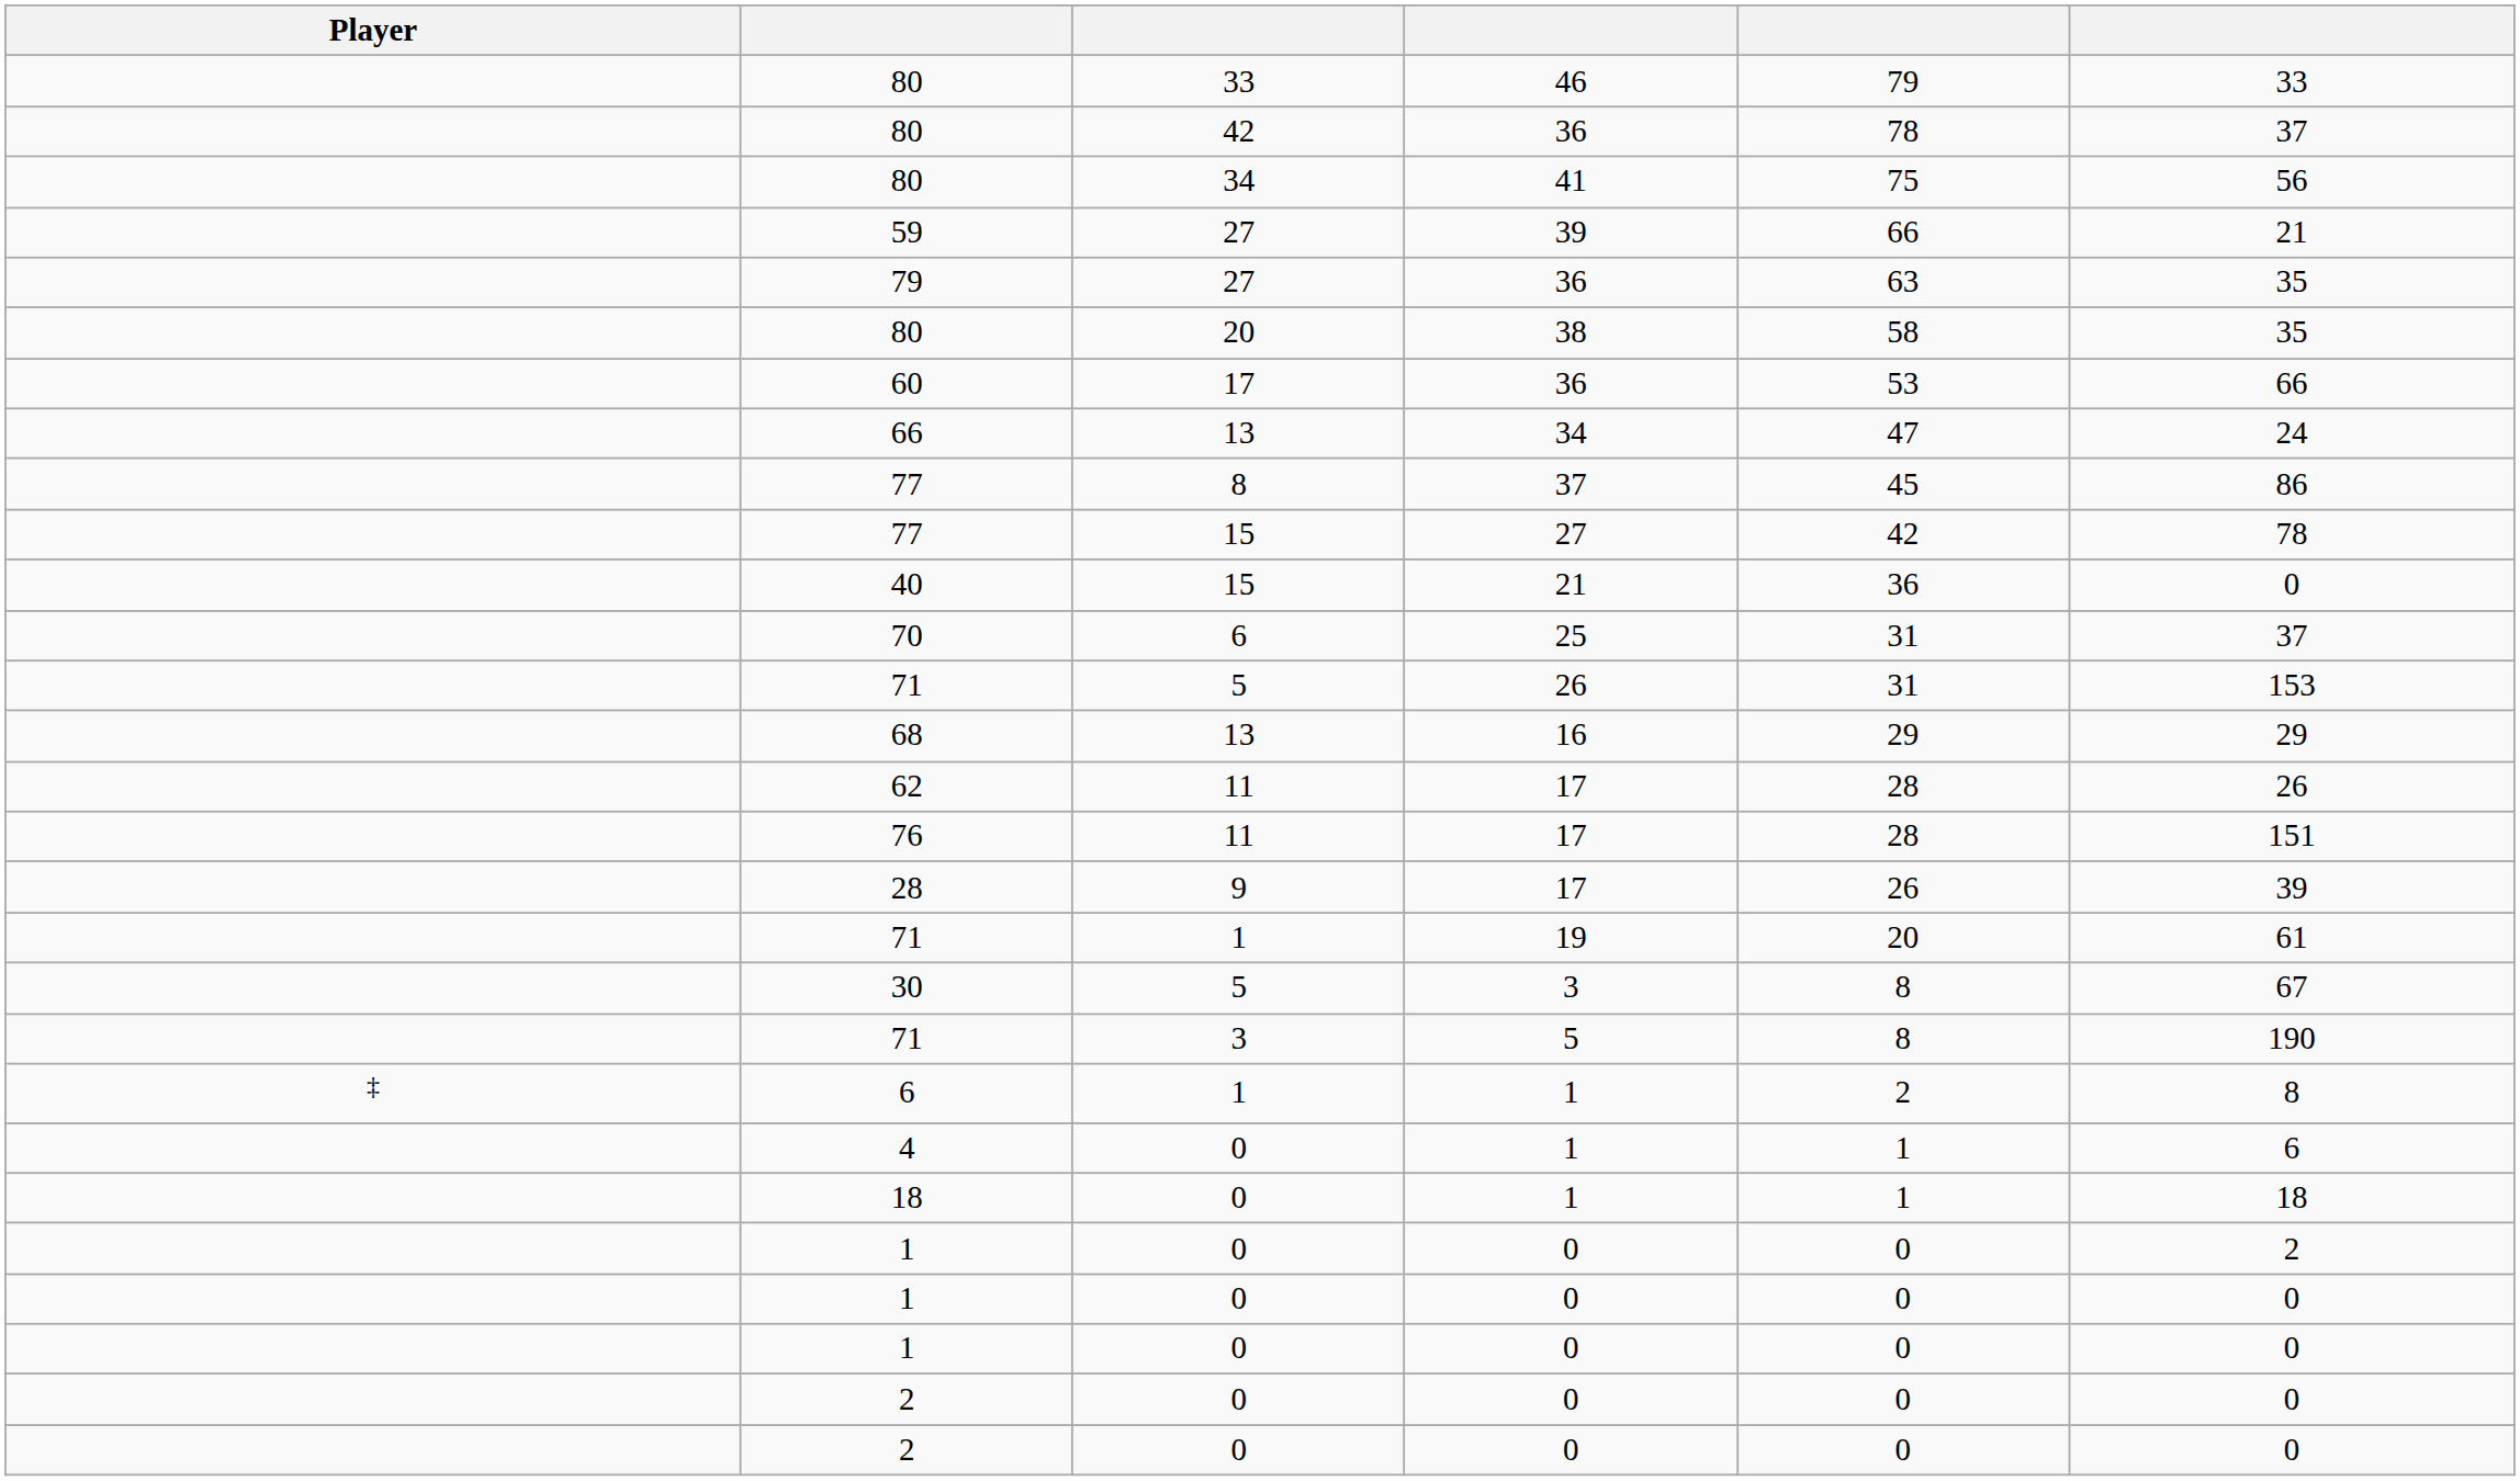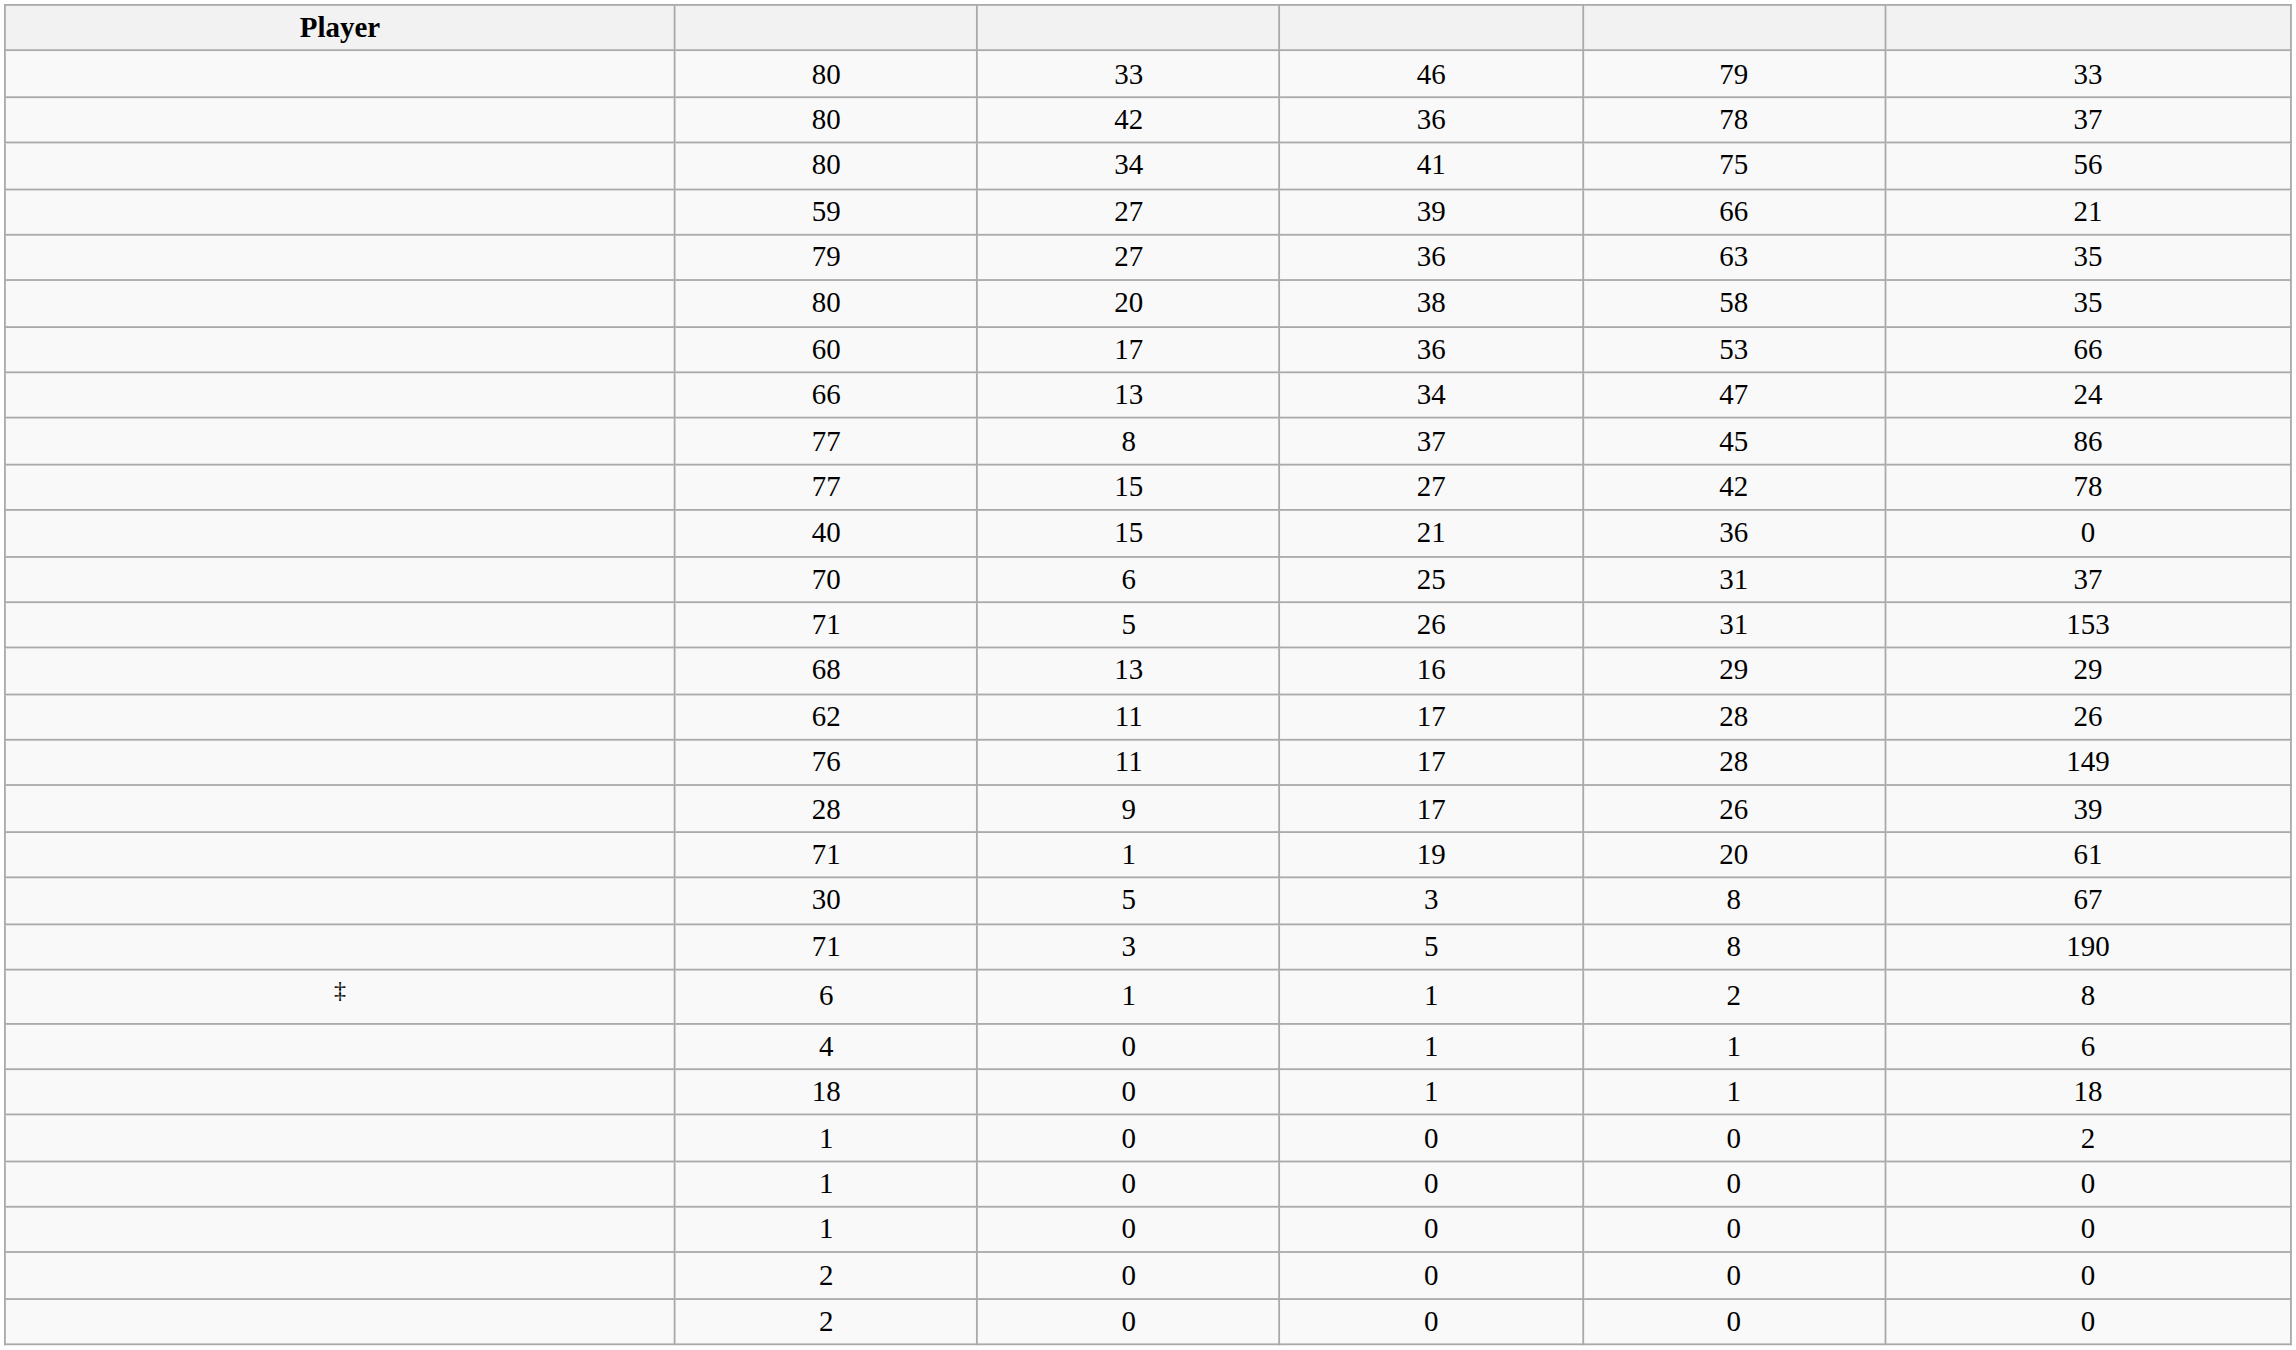 <table class="wikitable sortable" style="width:100%;">
 <tr align=center>
 <th>Player</th>
 <th></th>
 <th></th>
 <th></th>
 <th></th>
 <th></th>
 </tr>
 <tr align=center>
 <td></td>
 <td>80</td>
 <td>33</td>
 <td>46</td>
 <td>79</td>
 <td>33</td>
 </tr>
 <tr align=center>
 <td></td>
 <td>80</td>
 <td>42</td>
 <td>36</td>
 <td>78</td>
 <td>37</td>
 </tr>
 <tr align=center>
 <td></td>
 <td>80</td>
 <td>34</td>
 <td>41</td>
 <td>75</td>
 <td>56</td>
 </tr>
 <tr align=center>
 <td></td>
 <td>59</td>
 <td>27</td>
 <td>39</td>
 <td>66</td>
 <td>21</td>
 </tr>
 <tr align=center>
 <td></td>
 <td>79</td>
 <td>27</td>
 <td>36</td>
 <td>63</td>
 <td>35</td>
 </tr>
 <tr align=center>
 <td></td>
 <td>80</td>
 <td>20</td>
 <td>38</td>
 <td>58</td>
 <td>35</td>
 </tr>
 <tr align=center>
 <td></td>
 <td>60</td>
 <td>17</td>
 <td>36</td>
 <td>53</td>
 <td>66</td>
 </tr>
 <tr align=center>
 <td></td>
 <td>66</td>
 <td>13</td>
 <td>34</td>
 <td>47</td>
 <td>24</td>
 </tr>
 <tr align=center>
 <td></td>
 <td>77</td>
 <td>8</td>
 <td>37</td>
 <td>45</td>
 <td>86</td>
 </tr>
 <tr align=center>
 <td></td>
 <td>77</td>
 <td>15</td>
 <td>27</td>
 <td>42</td>
 <td>78</td>
 </tr>
 <tr align=center>
 <td></td>
 <td>40</td>
 <td>15</td>
 <td>21</td>
 <td>36</td>
 <td>0</td>
 </tr>
 <tr align=center>
 <td></td>
 <td>70</td>
 <td>6</td>
 <td>25</td>
 <td>31</td>
 <td>37</td>
 </tr>
 <tr align=center>
 <td></td>
 <td>71</td>
 <td>5</td>
 <td>26</td>
 <td>31</td>
 <td>153</td>
 </tr>
 <tr align=center>
 <td></td>
 <td>68</td>
 <td>13</td>
 <td>16</td>
 <td>29</td>
 <td>29</td>
 </tr>
 <tr align=center>
 <td></td>
 <td>62</td>
 <td>11</td>
 <td>17</td>
 <td>28</td>
 <td>26</td>
 </tr>
 <tr align=center>
 <td></td>
 <td>76</td>
 <td>11</td>
 <td>17</td>
 <td>28</td>
-<td>151</td>
+<td>149</td>
 </tr>
 <tr align=center>
 <td></td>
 <td>28</td>
 <td>9</td>
 <td>17</td>
 <td>26</td>
 <td>39</td>
 </tr>
 <tr align=center>
 <td></td>
 <td>71</td>
 <td>1</td>
 <td>19</td>
 <td>20</td>
 <td>61</td>
 </tr>
 <tr align=center>
 <td></td>
 <td>30</td>
 <td>5</td>
 <td>3</td>
 <td>8</td>
 <td>67</td>
 </tr>
 <tr align=center>
 <td></td>
 <td>71</td>
 <td>3</td>
 <td>5</td>
 <td>8</td>
 <td>190</td>
 </tr>
 <tr align=center>
 <td><sup>‡</sup></td>
 <td>6</td>
 <td>1</td>
 <td>1</td>
 <td>2</td>
 <td>8</td>
 </tr>
 <tr align=center>
 <td></td>
 <td>4</td>
 <td>0</td>
 <td>1</td>
 <td>1</td>
 <td>6</td>
 </tr>
 <tr align=center>
 <td></td>
 <td>18</td>
 <td>0</td>
 <td>1</td>
 <td>1</td>
 <td>18</td>
 </tr>
 <tr align=center>
 <td></td>
 <td>1</td>
 <td>0</td>
 <td>0</td>
 <td>0</td>
 <td>2</td>
 </tr>
 <tr align=center>
 <td></td>
 <td>1</td>
 <td>0</td>
 <td>0</td>
 <td>0</td>
 <td>0</td>
 </tr>
 <tr align=center>
 <td></td>
 <td>1</td>
 <td>0</td>
 <td>0</td>
 <td>0</td>
 <td>0</td>
 </tr>
 <tr align=center>
 <td></td>
 <td>2</td>
 <td>0</td>
 <td>0</td>
 <td>0</td>
 <td>0</td>
 </tr>
 <tr align=center>
 <td></td>
 <td>2</td>
 <td>0</td>
 <td>0</td>
 <td>0</td>
 <td>0</td>
 </tr>
 </table>
